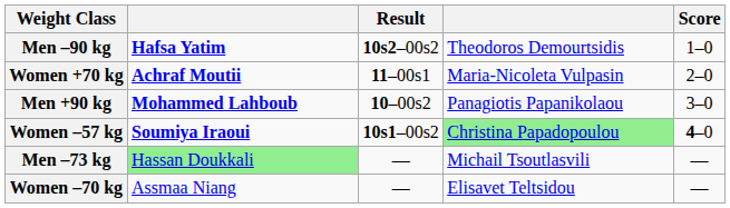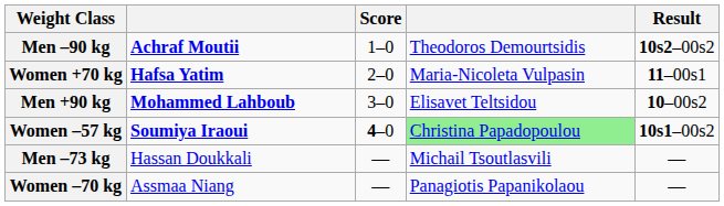 <table class="wikitable">
 <tr>
 <th>Weight Class</th>
 <th style="width: 200px;"></th>
+<th>Score</th>
+<th style="width: 200px;"></th>
 <th>Result</th>
-<th style="width: 200px;"></th>
-<th>Score</th>
 </tr>
 <tr>
 <th>Men –90 kg</th>
-<td><strong><a href='#'>Hafsa Yatim</a></strong></td>
+<td><strong><a href='#'>Achraf Moutii</a></strong></td>
+<td align=center>1–0</td>
+<td><a href='#'>Theodoros Demourtsidis</a></td>
 <td align=center><strong>10s2</strong>–00s2</td>
-<td><a href='#'>Theodoros Demourtsidis</a></td>
-<td align=center>1–0</td>
 </tr>
 <tr>
 <th>Women +70 kg</th>
-<td><strong><a href='#'>Achraf Moutii</a></strong></td>
+<td><strong><a href='#'>Hafsa Yatim</a></strong></td>
+<td align=center>2–0</td>
+<td><a href='#'>Maria-Nicoleta Vulpasin</a></td>
 <td align=center><strong>11</strong>–00s1</td>
-<td><a href='#'>Maria-Nicoleta Vulpasin</a></td>
-<td align=center>2–0</td>
 </tr>
 <tr>
 <th>Men +90 kg</th>
 <td><strong><a href='#'>Mohammed Lahboub</a></strong></td>
+<td align=center>3–0</td>
+<td><a href='#'>Elisavet Teltsidou</a></td>
 <td align=center><strong>10</strong>–00s2</td>
-<td><a href='#'>Panagiotis Papanikolaou</a></td>
-<td align=center>3–0</td>
 </tr>
 <tr>
 <th>Women –57 kg</th>
 <td><strong><a href='#'>Soumiya Iraoui</a></strong></td>
+<td align=center><strong>4</strong>–0</td>
+<td style="background: lightgreen;"><a href='#'>Christina Papadopoulou</a></td>
 <td align=center><strong>10s1</strong>–00s2</td>
-<td style="background: lightgreen;"><a href='#'>Christina Papadopoulou</a></td>
-<td align=center><strong>4</strong>–0</td>
 </tr>
 <tr>
 <th>Men –73 kg</th>
-<td style="background: lightgreen;"><a href='#'>Hassan Doukkali</a></td>
+<td><a href='#'>Hassan Doukkali</a></td>
 <td align=center>—</td>
 <td><a href='#'>Michail Tsoutlasvili</a></td>
 <td align=center>—</td>
 </tr>
 <tr>
 <th>Women –70 kg</th>
 <td><a href='#'>Assmaa Niang</a></td>
 <td align=center>—</td>
-<td><a href='#'>Elisavet Teltsidou</a></td>
+<td><a href='#'>Panagiotis Papanikolaou</a></td>
 <td align=center>—</td>
 </tr>
 </table>
